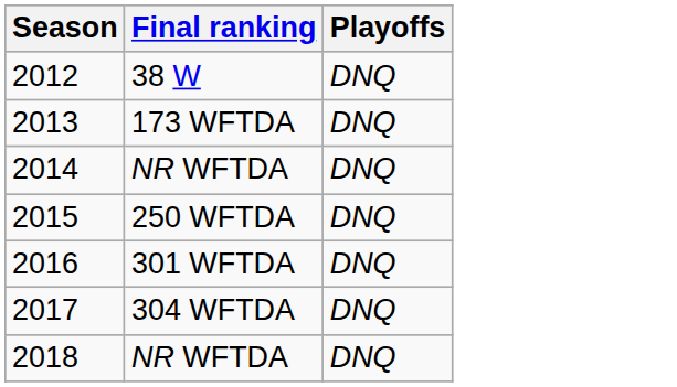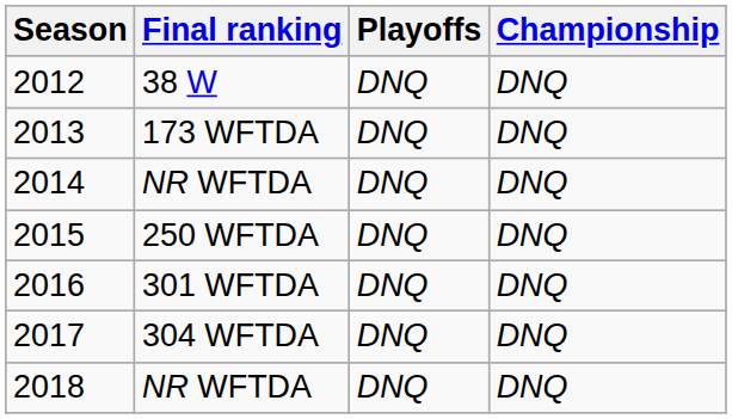 <table class="wikitable sortable">
 <tr>
 <th>Season</th>
 <th><a href='#'>Final ranking</a></th>
 <th>Playoffs</th>
+<th><a href='#'>Championship</a></th>
 </tr>
 <tr>
 <td>2012</td>
 <td>38 <a href='#'>W</a></td>
+<td><em>DNQ</em></td>
 <td><em>DNQ</em></td>
 </tr>
 <tr>
 <td>2013</td>
 <td>173 WFTDA</td>
 <td><em>DNQ</em></td>
+<td><em>DNQ</em></td>
 </tr>
 <tr>
 <td>2014</td>
 <td><em>NR</em> WFTDA</td>
+<td><em>DNQ</em></td>
 <td><em>DNQ</em></td>
 </tr>
 <tr>
 <td>2015</td>
 <td>250 WFTDA</td>
 <td><em>DNQ</em></td>
+<td><em>DNQ</em></td>
 </tr>
 <tr>
 <td>2016</td>
 <td>301 WFTDA</td>
+<td><em>DNQ</em></td>
 <td><em>DNQ</em></td>
 </tr>
 <tr>
 <td>2017</td>
 <td>304 WFTDA</td>
 <td><em>DNQ</em></td>
+<td><em>DNQ</em></td>
 </tr>
 <tr>
 <td>2018</td>
 <td><em>NR</em> WFTDA</td>
 <td><em>DNQ</em></td>
+<td><em>DNQ</em></td>
 </tr>
 </table>
